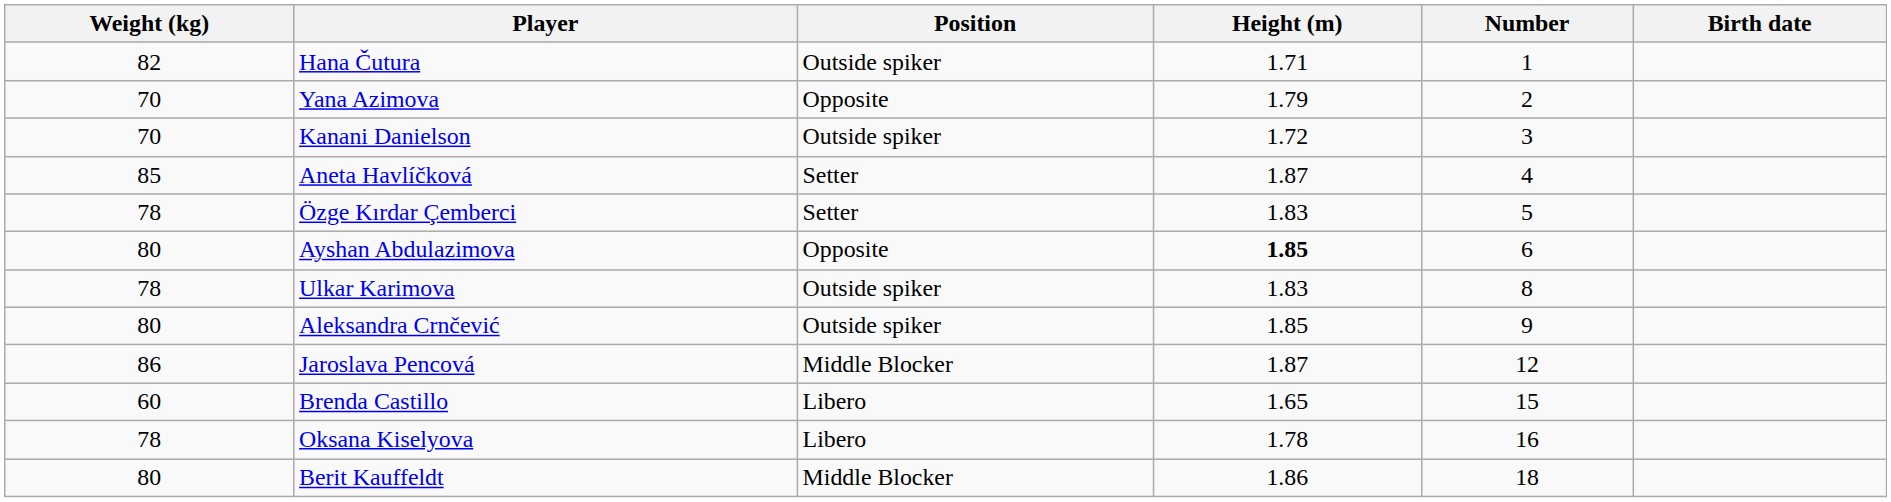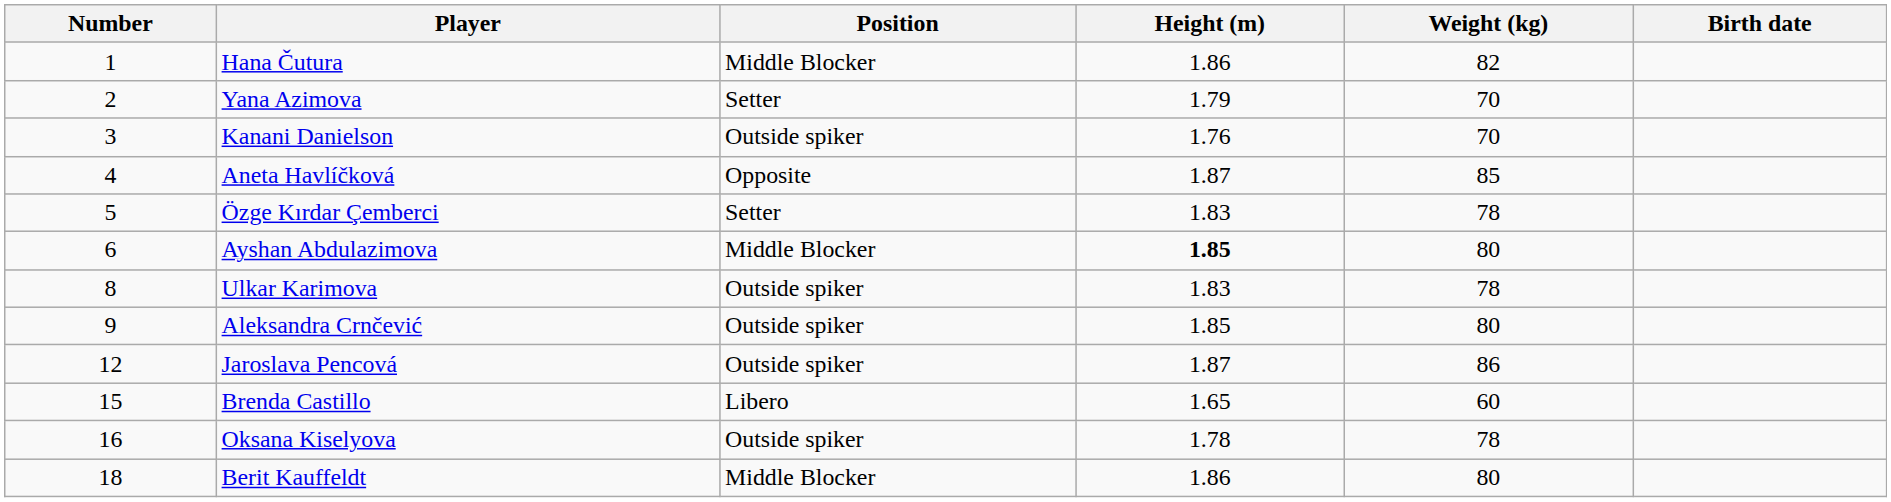 <table class="wikitable" style="width:100%;">
 <tr>
-<th>Weight (kg)</th>
+<th>Number</th>
 <th>Player</th>
 <th>Position</th>
 <th>Height (m)</th>
-<th>Number</th>
+<th>Weight (kg)</th>
 <th>Birth date</th>
 </tr>
 <tr>
+<td align=center>1</td>
+<td> <a href='#'>Hana Čutura</a></td>
+<td>Middle Blocker</td>
+<td align=center>1.86</td>
 <td align=center>82</td>
-<td> <a href='#'>Hana Čutura</a></td>
-<td>Outside spiker</td>
-<td align=center>1.71</td>
-<td align=center>1</td>
 <td></td>
 </tr>
 <tr>
+<td align=center>2</td>
+<td> <a href='#'>Yana Azimova</a></td>
+<td>Setter</td>
+<td align=center>1.79</td>
 <td align=center>70</td>
-<td> <a href='#'>Yana Azimova</a></td>
-<td>Opposite</td>
-<td align=center>1.79</td>
-<td align=center>2</td>
 <td></td>
 </tr>
 <tr>
-<td align=center>70</td>
+<td align=center>3</td>
 <td> <a href='#'>Kanani Danielson</a></td>
 <td>Outside spiker</td>
-<td align=center>1.72</td>
-<td align=center>3</td>
+<td align=center>1.76</td>
+<td align=center>70</td>
 <td></td>
 </tr>
 <tr>
+<td align=center>4</td>
+<td> <a href='#'>Aneta Havlíčková</a></td>
+<td>Opposite</td>
+<td align=center>1.87</td>
 <td align=center>85</td>
-<td> <a href='#'>Aneta Havlíčková</a></td>
-<td>Setter</td>
-<td align=center>1.87</td>
-<td align=center>4</td>
 <td></td>
 </tr>
 <tr>
-<td align=center>78</td>
+<td align=center>5</td>
 <td> <a href='#'>Özge Kırdar Çemberci</a></td>
 <td>Setter</td>
 <td align=center>1.83</td>
-<td align=center>5</td>
+<td align=center>78</td>
 <td></td>
 </tr>
 <tr>
+<td align=center>6</td>
+<td> <a href='#'>Ayshan Abdulazimova</a></td>
+<td>Middle Blocker</td>
+<td align=center><strong>1.85</strong></td>
 <td align=center>80</td>
-<td> <a href='#'>Ayshan Abdulazimova</a></td>
-<td>Opposite</td>
-<td align=center><strong>1.85</strong></td>
-<td align=center>6</td>
 <td></td>
 </tr>
 <tr>
-<td align=center>78</td>
+<td align=center>8</td>
 <td> <a href='#'>Ulkar Karimova</a></td>
 <td>Outside spiker</td>
 <td align=center>1.83</td>
-<td align=center>8</td>
+<td align=center>78</td>
 <td></td>
 </tr>
 <tr>
-<td align=center>80</td>
+<td align=center>9</td>
 <td> <a href='#'>Aleksandra Crnčević</a></td>
 <td>Outside spiker</td>
 <td align=center>1.85</td>
-<td align=center>9</td>
+<td align=center>80</td>
 <td></td>
 </tr>
 <tr>
+<td align=center>12</td>
+<td> <a href='#'>Jaroslava Pencová</a></td>
+<td>Outside spiker</td>
+<td align=center>1.87</td>
 <td align=center>86</td>
-<td> <a href='#'>Jaroslava Pencová</a></td>
-<td>Middle Blocker</td>
-<td align=center>1.87</td>
-<td align=center>12</td>
 <td></td>
 </tr>
 <tr>
-<td align=center>60</td>
+<td align=center>15</td>
 <td> <a href='#'>Brenda Castillo</a></td>
 <td>Libero</td>
 <td align=center>1.65</td>
-<td align=center>15</td>
+<td align=center>60</td>
 <td></td>
 </tr>
 <tr>
+<td align=center>16</td>
+<td> <a href='#'>Oksana Kiselyova</a></td>
+<td>Outside spiker</td>
+<td align=center>1.78</td>
 <td align=center>78</td>
-<td> <a href='#'>Oksana Kiselyova</a></td>
-<td>Libero</td>
-<td align=center>1.78</td>
-<td align=center>16</td>
 <td></td>
 </tr>
 <tr>
-<td align=center>80</td>
+<td align=center>18</td>
 <td> <a href='#'>Berit Kauffeldt</a></td>
 <td>Middle Blocker</td>
 <td align=center>1.86</td>
-<td align=center>18</td>
+<td align=center>80</td>
 <td></td>
 </tr>
 </table>
